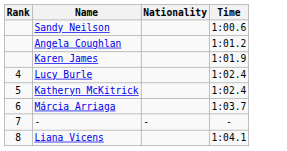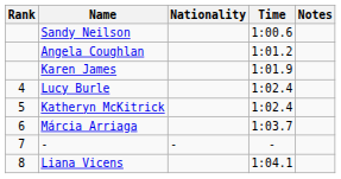 <table class="wikitable sortable" style="text-align:center">
 <tr>
 <th>Rank</th>
 <th>Name</th>
 <th>Nationality</th>
 <th>Time</th>
+<th>Notes</th>
 </tr>
 <tr>
 <td></td>
 <td align=left><a href='#'>Sandy Neilson</a></td>
 <td align=left></td>
 <td>1:00.6</td>
+<td></td>
 </tr>
 <tr>
 <td></td>
 <td align=left><a href='#'>Angela Coughlan</a></td>
 <td align=left></td>
 <td>1:01.2</td>
+<td></td>
 </tr>
 <tr>
 <td></td>
 <td align=left><a href='#'>Karen James</a></td>
 <td align=left></td>
 <td>1:01.9</td>
+<td></td>
 </tr>
 <tr>
 <td>4</td>
 <td align=left><a href='#'>Lucy Burle</a></td>
 <td align=left></td>
 <td>1:02.4</td>
+<td></td>
 </tr>
 <tr>
 <td>5</td>
 <td align=left><a href='#'>Katheryn McKitrick</a></td>
 <td align=left></td>
 <td>1:02.4</td>
+<td></td>
 </tr>
 <tr>
 <td>6</td>
 <td align=left><a href='#'>Márcia Arriaga</a></td>
 <td align=left></td>
 <td>1:03.7</td>
+<td></td>
 </tr>
 <tr>
 <td>7</td>
 <td align=left>-</td>
 <td align=left>-</td>
 <td>-</td>
+<td></td>
 </tr>
 <tr>
 <td>8</td>
 <td align=left><a href='#'>Liana Vicens</a></td>
 <td align=left></td>
 <td>1:04.1</td>
+<td></td>
 </tr>
 </table>
